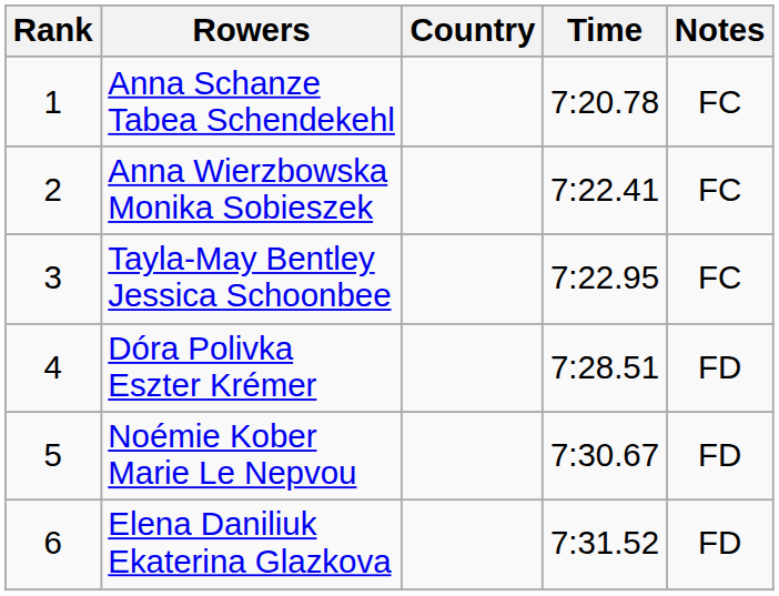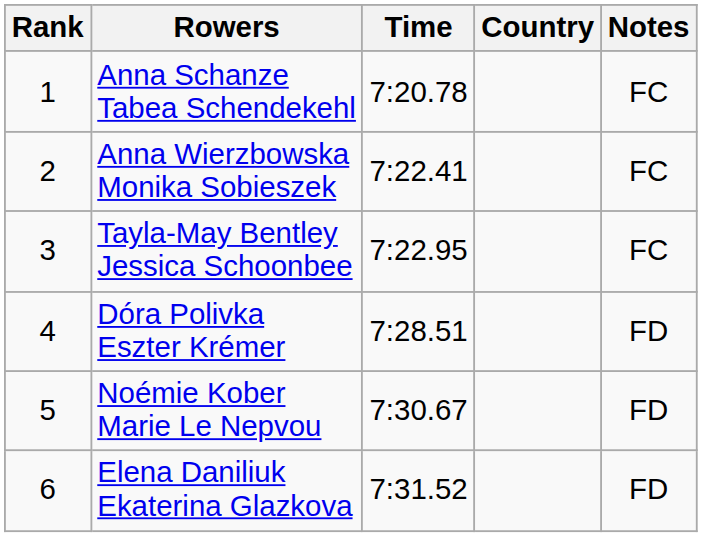 <table class="wikitable" style="text-align:center">
 <tr>
 <th>Rank</th>
 <th>Rowers</th>
+<th>Time</th>
 <th>Country</th>
-<th>Time</th>
 <th>Notes</th>
 </tr>
 <tr>
 <td>1</td>
 <td align="left"><a href='#'>Anna Schanze</a><br><a href='#'>Tabea Schendekehl</a></td>
+<td>7:20.78</td>
 <td align="left"></td>
-<td>7:20.78</td>
 <td>FC</td>
 </tr>
 <tr>
 <td>2</td>
 <td align="left"><a href='#'>Anna Wierzbowska</a><br><a href='#'>Monika Sobieszek</a></td>
+<td>7:22.41</td>
 <td align="left"></td>
-<td>7:22.41</td>
 <td>FC</td>
 </tr>
 <tr>
 <td>3</td>
 <td align="left"><a href='#'>Tayla-May Bentley</a><br><a href='#'>Jessica Schoonbee</a></td>
+<td>7:22.95</td>
 <td align="left"></td>
-<td>7:22.95</td>
 <td>FC</td>
 </tr>
 <tr>
 <td>4</td>
 <td align="left"><a href='#'>Dóra Polivka</a><br><a href='#'>Eszter Krémer</a></td>
+<td>7:28.51</td>
 <td align="left"></td>
-<td>7:28.51</td>
 <td>FD</td>
 </tr>
 <tr>
 <td>5</td>
 <td align="left"><a href='#'>Noémie Kober</a><br><a href='#'>Marie Le Nepvou</a></td>
+<td>7:30.67</td>
 <td align="left"></td>
-<td>7:30.67</td>
 <td>FD</td>
 </tr>
 <tr>
 <td>6</td>
 <td align="left"><a href='#'>Elena Daniliuk</a><br><a href='#'>Ekaterina Glazkova</a></td>
+<td>7:31.52</td>
 <td align="left"></td>
-<td>7:31.52</td>
 <td>FD</td>
 </tr>
 </table>
